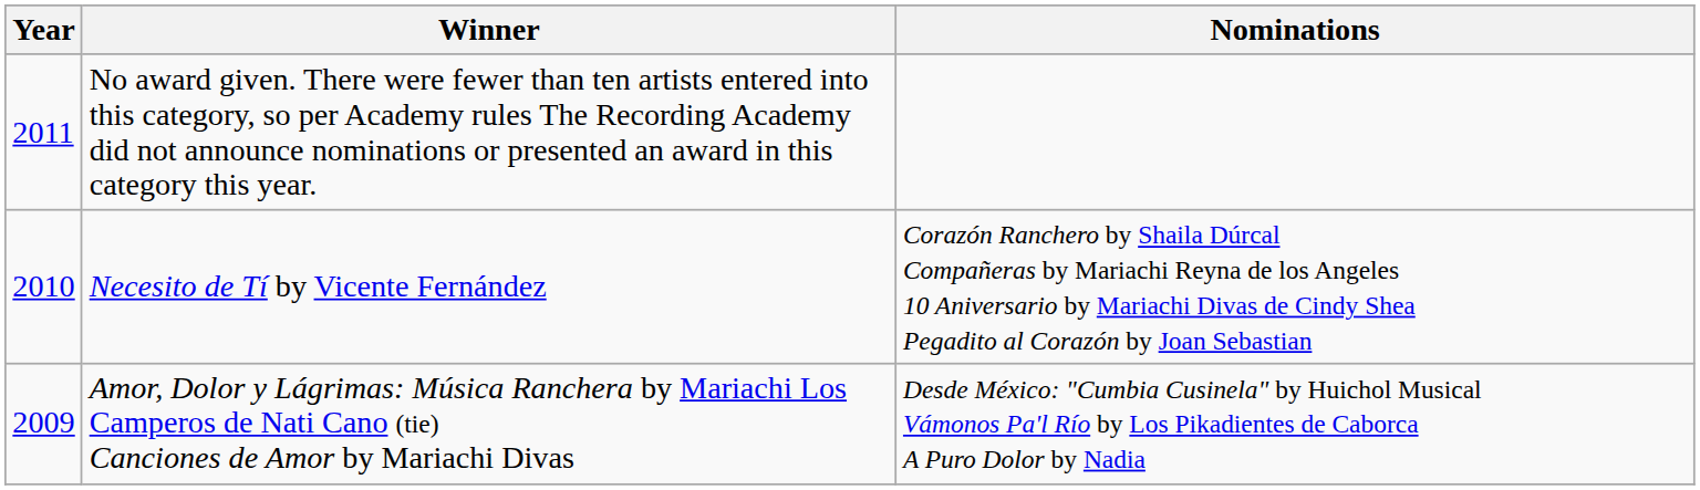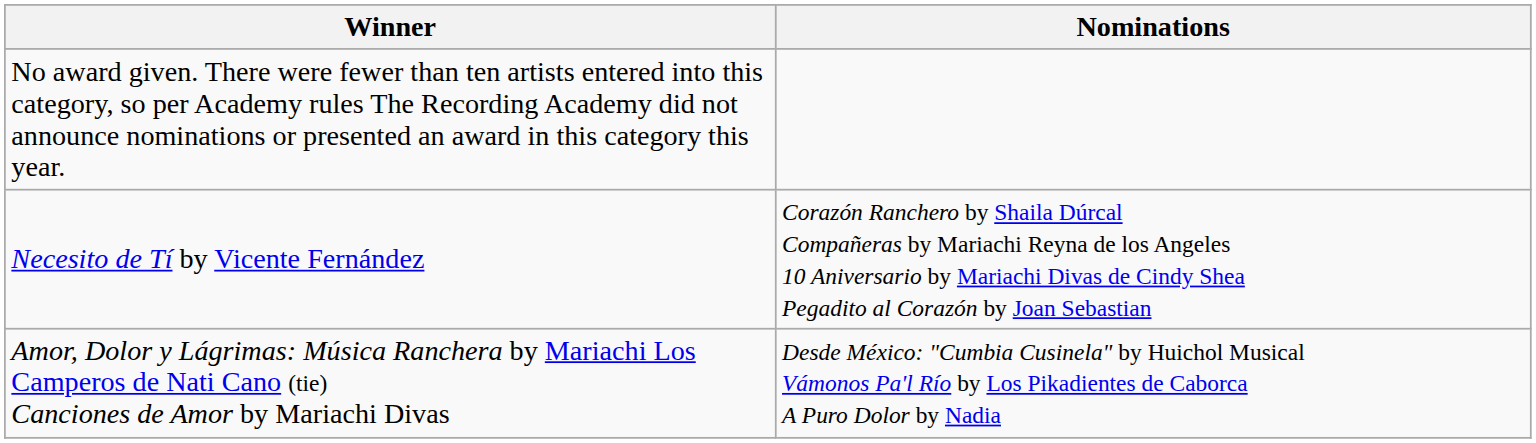 <table class=wikitable>
 <tr align=center bgcolor=lavender>
-<th width=1%>Year</th>
 <th width=50%>Winner</th>
 <th width=49%>Nominations</th>
 </tr>
 <tr>
-<td><a href='#'>2011</a></td>
 <td>No award given. There were fewer than ten artists entered into this category, so per Academy rules The Recording Academy did not announce nominations or presented an award in this category this year.</td>
 <td></td>
 </tr>
 <tr>
-<td><a href='#'>2010</a></td>
 <td><em><a href='#'>Necesito de Tí</a></em> by <a href='#'>Vicente Fernández</a></td>
 <td><small><em>Corazón Ranchero</em> by <a href='#'>Shaila Dúrcal</a><br><em>Compañeras</em> by Mariachi Reyna de los Angeles<br><em>10 Aniversario</em> by <a href='#'>Mariachi Divas de Cindy Shea</a><br><em>Pegadito al Corazón</em> by <a href='#'>Joan Sebastian</a></small></td>
 </tr>
 <tr>
-<td><a href='#'>2009</a></td>
 <td><em>Amor, Dolor y Lágrimas: Música Ranchera</em> by <a href='#'>Mariachi Los Camperos de Nati Cano</a> <small>(tie)</small> <br><em>Canciones de Amor</em> by Mariachi Divas</td>
 <td><small><em>Desde México: "Cumbia Cusinela"</em> by Huichol Musical<br><em><a href='#'>Vámonos Pa'l Río</a></em> by <a href='#'>Los Pikadientes de Caborca</a><br><em>A Puro Dolor</em> by <a href='#'>Nadia</a></small></td>
 </tr>
 </table>
